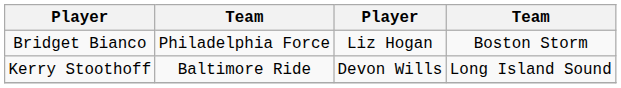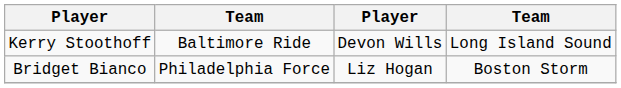 <table class="wikitable">
 <tr>
 <th>  Player  </th>
 <th>Team</th>
 <th>Player</th>
 <th>Team</th>
 </tr>
 <tr>
+<td align=center>Kerry Stoothoff</td>
+<td align=center>Baltimore Ride</td>
+<td align=center>Devon Wills</td>
+<td align=center>Long Island Sound</td>
+</tr>
+<tr>
 <td align=center>Bridget Bianco</td>
 <td align=center>Philadelphia Force</td>
 <td align=center>Liz Hogan</td>
 <td align=center>Boston Storm</td>
 </tr>
 <tr>
-<td align=center>Kerry Stoothoff</td>
-<td align=center>Baltimore Ride</td>
-<td align=center>Devon Wills</td>
-<td align=center>Long Island Sound</td>
-</tr>
-<tr>
 </tr>
 </table>
